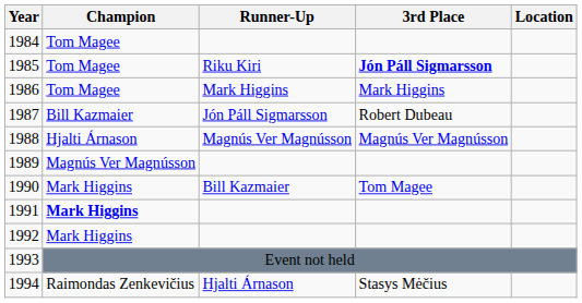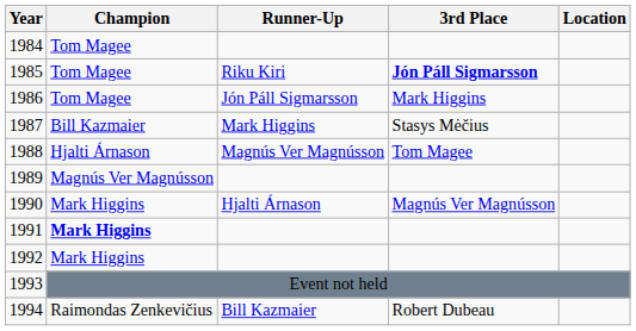 <table class="wikitable">
 <tr>
 <th>Year</th>
 <th>Champion</th>
 <th>Runner-Up</th>
 <th>3rd Place</th>
 <th>Location</th>
 </tr>
 <tr>
 <td>1984</td>
 <td> <a href='#'>Tom Magee</a></td>
 <td></td>
 <td></td>
 <td> </td>
 </tr>
 <tr>
 <td>1985</td>
 <td> <a href='#'>Tom Magee</a></td>
 <td> <a href='#'>Riku Kiri</a></td>
 <td><strong> <a href='#'>Jón Páll Sigmarsson</a></strong></td>
 <td> </td>
 </tr>
 <tr>
 <td>1986</td>
 <td> <a href='#'>Tom Magee</a></td>
-<td> <a href='#'>Mark Higgins</a></td>
+<td> <a href='#'>Jón Páll Sigmarsson</a></td>
 <td> <a href='#'>Mark Higgins</a></td>
 <td> </td>
 </tr>
 <tr>
 <td>1987</td>
 <td> <a href='#'>Bill Kazmaier</a></td>
-<td> <a href='#'>Jón Páll Sigmarsson</a></td>
-<td> Robert Dubeau</td>
+<td> <a href='#'>Mark Higgins</a></td>
+<td> Stasys Mėčius</td>
 <td> </td>
 </tr>
 <tr>
 <td>1988</td>
 <td> <a href='#'>Hjalti Árnason</a></td>
 <td> <a href='#'>Magnús Ver Magnússon</a></td>
-<td> <a href='#'>Magnús Ver Magnússon</a></td>
+<td> <a href='#'>Tom Magee</a></td>
 <td> </td>
 </tr>
 <tr>
 <td>1989</td>
 <td> <a href='#'>Magnús Ver Magnússon</a></td>
 <td></td>
 <td></td>
 <td> </td>
 </tr>
 <tr>
 <td>1990</td>
 <td> <a href='#'>Mark Higgins</a></td>
-<td> <a href='#'>Bill Kazmaier</a></td>
-<td> <a href='#'>Tom Magee</a></td>
+<td> <a href='#'>Hjalti Árnason</a></td>
+<td> <a href='#'>Magnús Ver Magnússon</a></td>
 <td> </td>
 </tr>
 <tr>
 <td>1991</td>
 <td><strong> <a href='#'>Mark Higgins</a></strong></td>
 <td></td>
 <td></td>
 <td> </td>
 </tr>
 <tr>
 <td>1992</td>
 <td> <a href='#'>Mark Higgins</a></td>
 <td></td>
 <td></td>
 <td> </td>
 </tr>
 <tr>
 <td>1993</td>
 <td colspan=4 align=center style="background: #708090;">Event not held</td>
 </tr>
 <tr>
 <td>1994</td>
 <td> Raimondas Zenkevičius</td>
-<td> <a href='#'>Hjalti Árnason</a></td>
-<td> Stasys Mėčius</td>
+<td> <a href='#'>Bill Kazmaier</a></td>
+<td> Robert Dubeau</td>
 <td> </td>
 </tr>
 </table>
